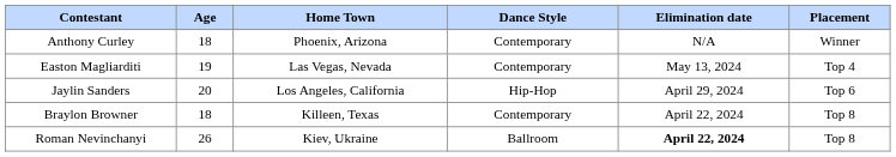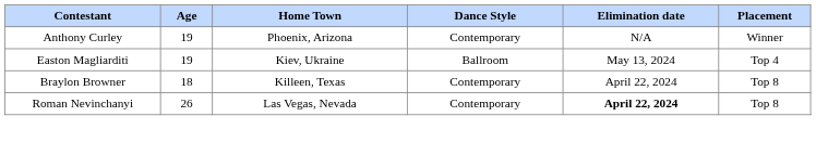 <table border="1" cellpadding="4" cellspacing="0" style="text-align:center; font-size:90%; border-collapse:collapse; width:75%;">
 <tr style="background:#C1D8FF;">
 <th style="width:12%;">Contestant</th>
 <th style="width:4%; text-align:center;">Age</th>
 <th style="width:15%;">Home Town</th>
 <th style="width:12%;">Dance Style</th>
 <th style="width:12%;">Elimination date</th>
 <th style="width:6%;">Placement</th>
 </tr>
 <tr>
 <td>Anthony Curley</td>
-<td>18</td>
+<td>19</td>
 <td>Phoenix, Arizona</td>
 <td>Contemporary</td>
 <td>N/A</td>
 <td>Winner</td>
 </tr>
 <tr>
 <td>Easton Magliarditi</td>
 <td>19</td>
-<td>Las Vegas, Nevada</td>
-<td>Contemporary</td>
+<td>Kiev, Ukraine</td>
+<td>Ballroom</td>
 <td>May 13, 2024</td>
 <td>Top 4</td>
-</tr>
-<tr>
-<td>Jaylin Sanders</td>
-<td>20</td>
-<td>Los Angeles, California</td>
-<td>Hip-Hop</td>
-<td>April 29, 2024</td>
-<td>Top 6</td>
 </tr>
 <tr>
 <td>Braylon Browner</td>
 <td>18</td>
 <td>Killeen, Texas</td>
 <td>Contemporary</td>
 <td>April 22, 2024</td>
 <td>Top 8</td>
 </tr>
 <tr>
 <td>Roman Nevinchanyi</td>
 <td>26</td>
-<td>Kiev, Ukraine</td>
-<td>Ballroom</td>
+<td>Las Vegas, Nevada</td>
+<td>Contemporary</td>
 <td><strong>April 22, 2024</strong></td>
 <td>Top 8</td>
 </tr>
 </table>
